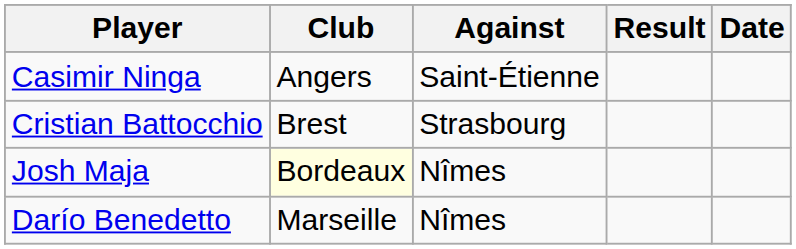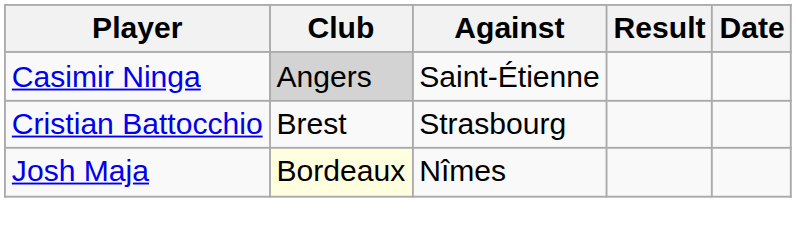 <table class="wikitable sortable">
 <tr>
 <th>Player</th>
 <th>Club</th>
 <th>Against</th>
 <th>Result</th>
 <th>Date</th>
 </tr>
 <tr>
 <td> <a href='#'>Casimir Ninga</a></td>
-<td>Angers</td>
+<td style="background: lightgrey;">Angers</td>
 <td>Saint-Étienne</td>
 <td></td>
 <td></td>
 </tr>
 <tr>
 <td> <a href='#'>Cristian Battocchio</a></td>
 <td>Brest</td>
 <td>Strasbourg</td>
 <td></td>
 <td></td>
 </tr>
 <tr>
 <td> <a href='#'>Josh Maja</a></td>
 <td style="background: lightyellow;">Bordeaux</td>
 <td>Nîmes</td>
 <td></td>
 <td></td>
 </tr>
-<tr>
-<td> <a href='#'>Darío Benedetto</a></td>
-<td>Marseille</td>
-<td>Nîmes</td>
-<td></td>
-<td></td>
-</tr>
 </table>
